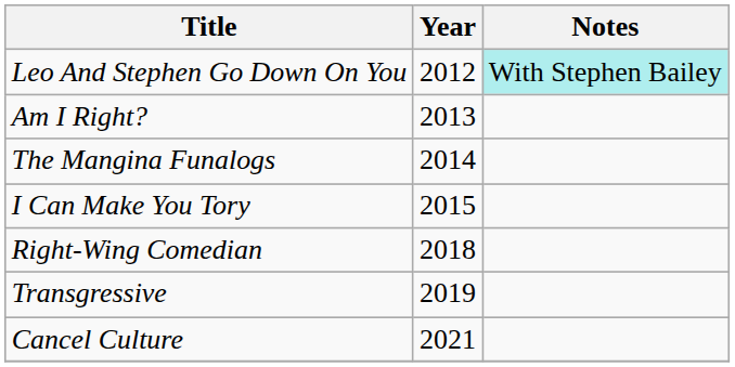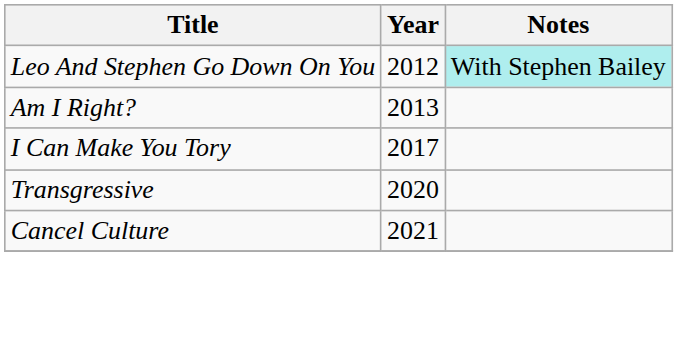 <table class="wikitable">
 <tr>
 <th>Title</th>
 <th>Year</th>
 <th>Notes</th>
 </tr>
 <tr>
 <td><em>Leo And Stephen Go Down On You</em></td>
 <td>2012</td>
 <td style="background: paleturquoise;">With Stephen Bailey</td>
 </tr>
 <tr>
 <td><em>Am I Right?</em></td>
 <td>2013</td>
 <td></td>
 </tr>
 <tr>
-<td><em>The Mangina Funalogs</em></td>
-<td>2014</td>
-<td></td>
-</tr>
-<tr>
 <td><em>I Can Make You Tory</em></td>
-<td>2015</td>
-<td></td>
-</tr>
-<tr>
-<td><em>Right-Wing Comedian</em></td>
-<td>2018</td>
+<td>2017</td>
 <td></td>
 </tr>
 <tr>
 <td><em>Transgressive</em></td>
-<td>2019</td>
+<td>2020</td>
 <td></td>
 </tr>
 <tr>
 <td><em>Cancel Culture</em></td>
 <td>2021</td>
 <td></td>
 </tr>
 <tr>
 </tr>
 </table>
